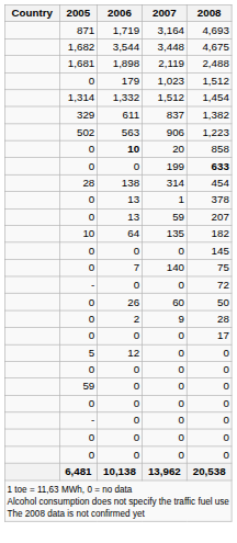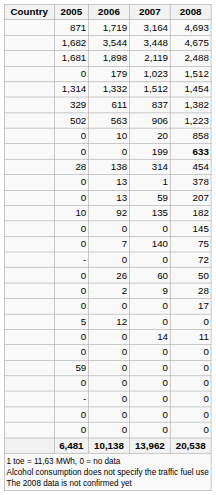 <table class="wikitable sortable mw-datatable static-row-numbers" style=text-align:right>
 <tr>
 <th>Country</th>
 <th>2005</th>
 <th>2006</th>
 <th>2007</th>
 <th>2008</th>
 </tr>
 <tr>
 <td style=text-align:left></td>
 <td>871</td>
 <td>1,719</td>
 <td>3,164</td>
 <td>4,693</td>
 </tr>
 <tr>
 <td style=text-align:left></td>
 <td>1,682</td>
 <td>3,544</td>
 <td>3,448</td>
 <td>4,675</td>
 </tr>
 <tr>
 <td style=text-align:left></td>
 <td>1,681</td>
 <td>1,898</td>
 <td>2,119</td>
 <td>2,488</td>
 </tr>
 <tr>
 <td style=text-align:left></td>
 <td>0</td>
 <td>179</td>
 <td>1,023</td>
 <td>1,512</td>
 </tr>
 <tr>
 <td style=text-align:left></td>
 <td>1,314</td>
 <td>1,332</td>
 <td>1,512</td>
 <td>1,454</td>
 </tr>
 <tr>
 <td style=text-align:left></td>
 <td>329</td>
 <td>611</td>
 <td>837</td>
 <td>1,382</td>
 </tr>
 <tr>
 <td style=text-align:left></td>
 <td>502</td>
 <td>563</td>
 <td>906</td>
 <td>1,223</td>
 </tr>
 <tr>
 <td style=text-align:left></td>
 <td>0</td>
-<td><strong>10</strong></td>
+<td>10</td>
 <td>20</td>
 <td>858</td>
 </tr>
 <tr>
 <td style=text-align:left></td>
 <td>0</td>
 <td>0</td>
 <td>199</td>
 <td><strong>633</strong></td>
 </tr>
 <tr>
 <td style=text-align:left></td>
 <td>28</td>
 <td>138</td>
 <td>314</td>
 <td>454</td>
 </tr>
 <tr>
 <td style=text-align:left></td>
 <td>0</td>
 <td>13</td>
 <td>1</td>
 <td>378</td>
 </tr>
 <tr>
 <td style=text-align:left></td>
 <td>0</td>
 <td>13</td>
 <td>59</td>
 <td>207</td>
 </tr>
 <tr>
 <td style=text-align:left></td>
 <td>10</td>
-<td>64</td>
+<td>92</td>
 <td>135</td>
 <td>182</td>
 </tr>
 <tr>
 <td style=text-align:left></td>
 <td>0</td>
 <td>0</td>
 <td>0</td>
 <td>145</td>
 </tr>
 <tr>
 <td style=text-align:left></td>
 <td>0</td>
 <td>7</td>
 <td>140</td>
 <td>75</td>
 </tr>
 <tr>
 <td style=text-align:left></td>
 <td>-</td>
 <td>0</td>
 <td>0</td>
 <td>72</td>
 </tr>
 <tr>
 <td style=text-align:left></td>
 <td>0</td>
 <td>26</td>
 <td>60</td>
 <td>50</td>
 </tr>
 <tr>
 <td style=text-align:left></td>
 <td>0</td>
 <td>2</td>
 <td>9</td>
 <td>28</td>
 </tr>
 <tr>
 <td style=text-align:left></td>
 <td>0</td>
 <td>0</td>
 <td>0</td>
 <td>17</td>
 </tr>
 <tr>
 <td style=text-align:left></td>
 <td>5</td>
 <td>12</td>
 <td>0</td>
 <td>0</td>
 </tr>
 <tr>
 <td style=text-align:left></td>
 <td>0</td>
 <td>0</td>
+<td>14</td>
+<td>11</td>
+</tr>
+<tr>
+<td style=text-align:left></td>
+<td>0</td>
+<td>0</td>
 <td>0</td>
 <td>0</td>
 </tr>
 <tr>
 <td style=text-align:left></td>
 <td>59</td>
 <td>0</td>
 <td>0</td>
 <td>0</td>
 </tr>
 <tr>
 <td style=text-align:left></td>
 <td>0</td>
 <td>0</td>
 <td>0</td>
 <td>0</td>
 </tr>
 <tr>
 <td style=text-align:left></td>
 <td>-</td>
 <td>0</td>
 <td>0</td>
 <td>0</td>
 </tr>
 <tr>
 <td style=text-align:left></td>
 <td>0</td>
 <td>0</td>
 <td>0</td>
 <td>0</td>
 </tr>
 <tr>
 <td style=text-align:left></td>
 <td>0</td>
 <td>0</td>
 <td>0</td>
 <td>0</td>
 </tr>
 <tr class="static-row-header sortbottom">
 <th></th>
 <th>6,481</th>
 <th>10,138</th>
 <th>13,962</th>
 <th>20,538</th>
 </tr>
 <tr class="static-row-header sortbottom">
 <td colspan=5 style=text-align:left><small>1 toe = 11,63 MWh, 0 = no data<br>Alcohol consumption does not specify the traffic fuel use<br> The 2008 data is not confirmed yet</small></td>
 </tr>
 </table>
